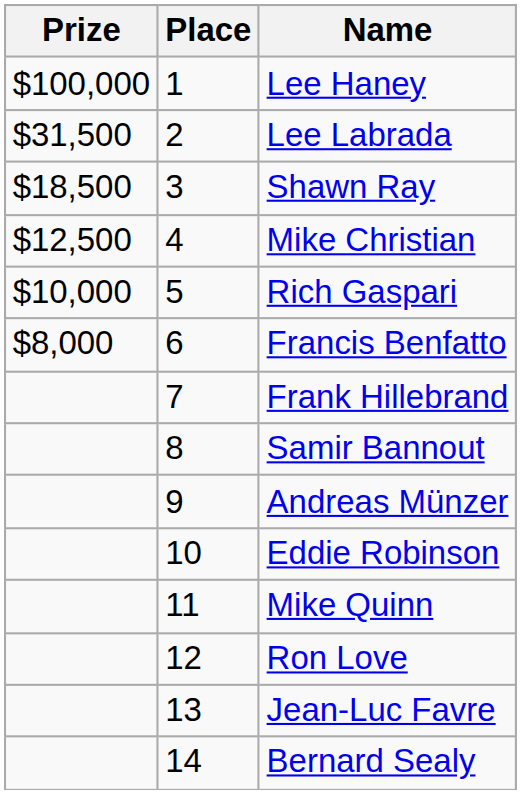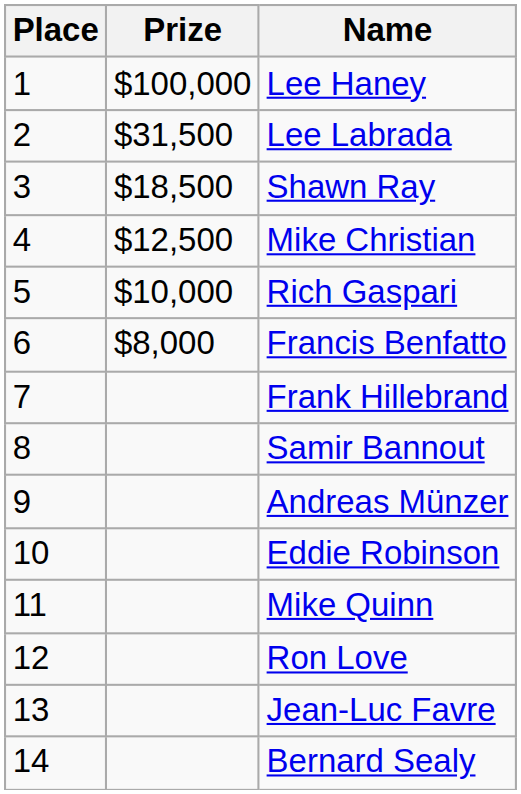 <table class="wikitable">
 <tr>
+<th>Place</th>
 <th>Prize</th>
-<th>Place</th>
 <th>Name</th>
 </tr>
 <tr>
+<td>1</td>
 <td>$100,000</td>
-<td>1</td>
 <td> <a href='#'>Lee Haney</a></td>
 </tr>
 <tr>
+<td>2</td>
 <td>$31,500</td>
-<td>2</td>
 <td> <a href='#'>Lee Labrada</a></td>
 </tr>
 <tr>
+<td>3</td>
 <td>$18,500</td>
-<td>3</td>
 <td> <a href='#'>Shawn Ray</a></td>
 </tr>
 <tr>
+<td>4</td>
 <td>$12,500</td>
-<td>4</td>
 <td> <a href='#'>Mike Christian</a></td>
 </tr>
 <tr>
+<td>5</td>
 <td>$10,000</td>
-<td>5</td>
 <td> <a href='#'>Rich Gaspari</a></td>
 </tr>
 <tr>
+<td>6</td>
 <td>$8,000</td>
-<td>6</td>
 <td> <a href='#'>Francis Benfatto</a></td>
 </tr>
 <tr>
+<td>7</td>
 <td></td>
-<td>7</td>
 <td> <a href='#'>Frank Hillebrand</a></td>
 </tr>
 <tr>
+<td>8</td>
 <td></td>
-<td>8</td>
 <td> <a href='#'>Samir Bannout</a></td>
 </tr>
 <tr>
+<td>9</td>
 <td></td>
-<td>9</td>
 <td> <a href='#'>Andreas Münzer</a></td>
 </tr>
 <tr>
+<td>10</td>
 <td></td>
-<td>10</td>
 <td> <a href='#'>Eddie Robinson</a></td>
 </tr>
 <tr>
+<td>11</td>
 <td></td>
-<td>11</td>
 <td> <a href='#'>Mike Quinn</a></td>
 </tr>
 <tr>
+<td>12</td>
 <td></td>
-<td>12</td>
 <td> <a href='#'>Ron Love</a></td>
 </tr>
 <tr>
+<td>13</td>
 <td></td>
-<td>13</td>
 <td> <a href='#'>Jean-Luc Favre</a></td>
 </tr>
 <tr>
+<td>14</td>
 <td></td>
-<td>14</td>
 <td> <a href='#'>Bernard Sealy</a></td>
 </tr>
 </table>
